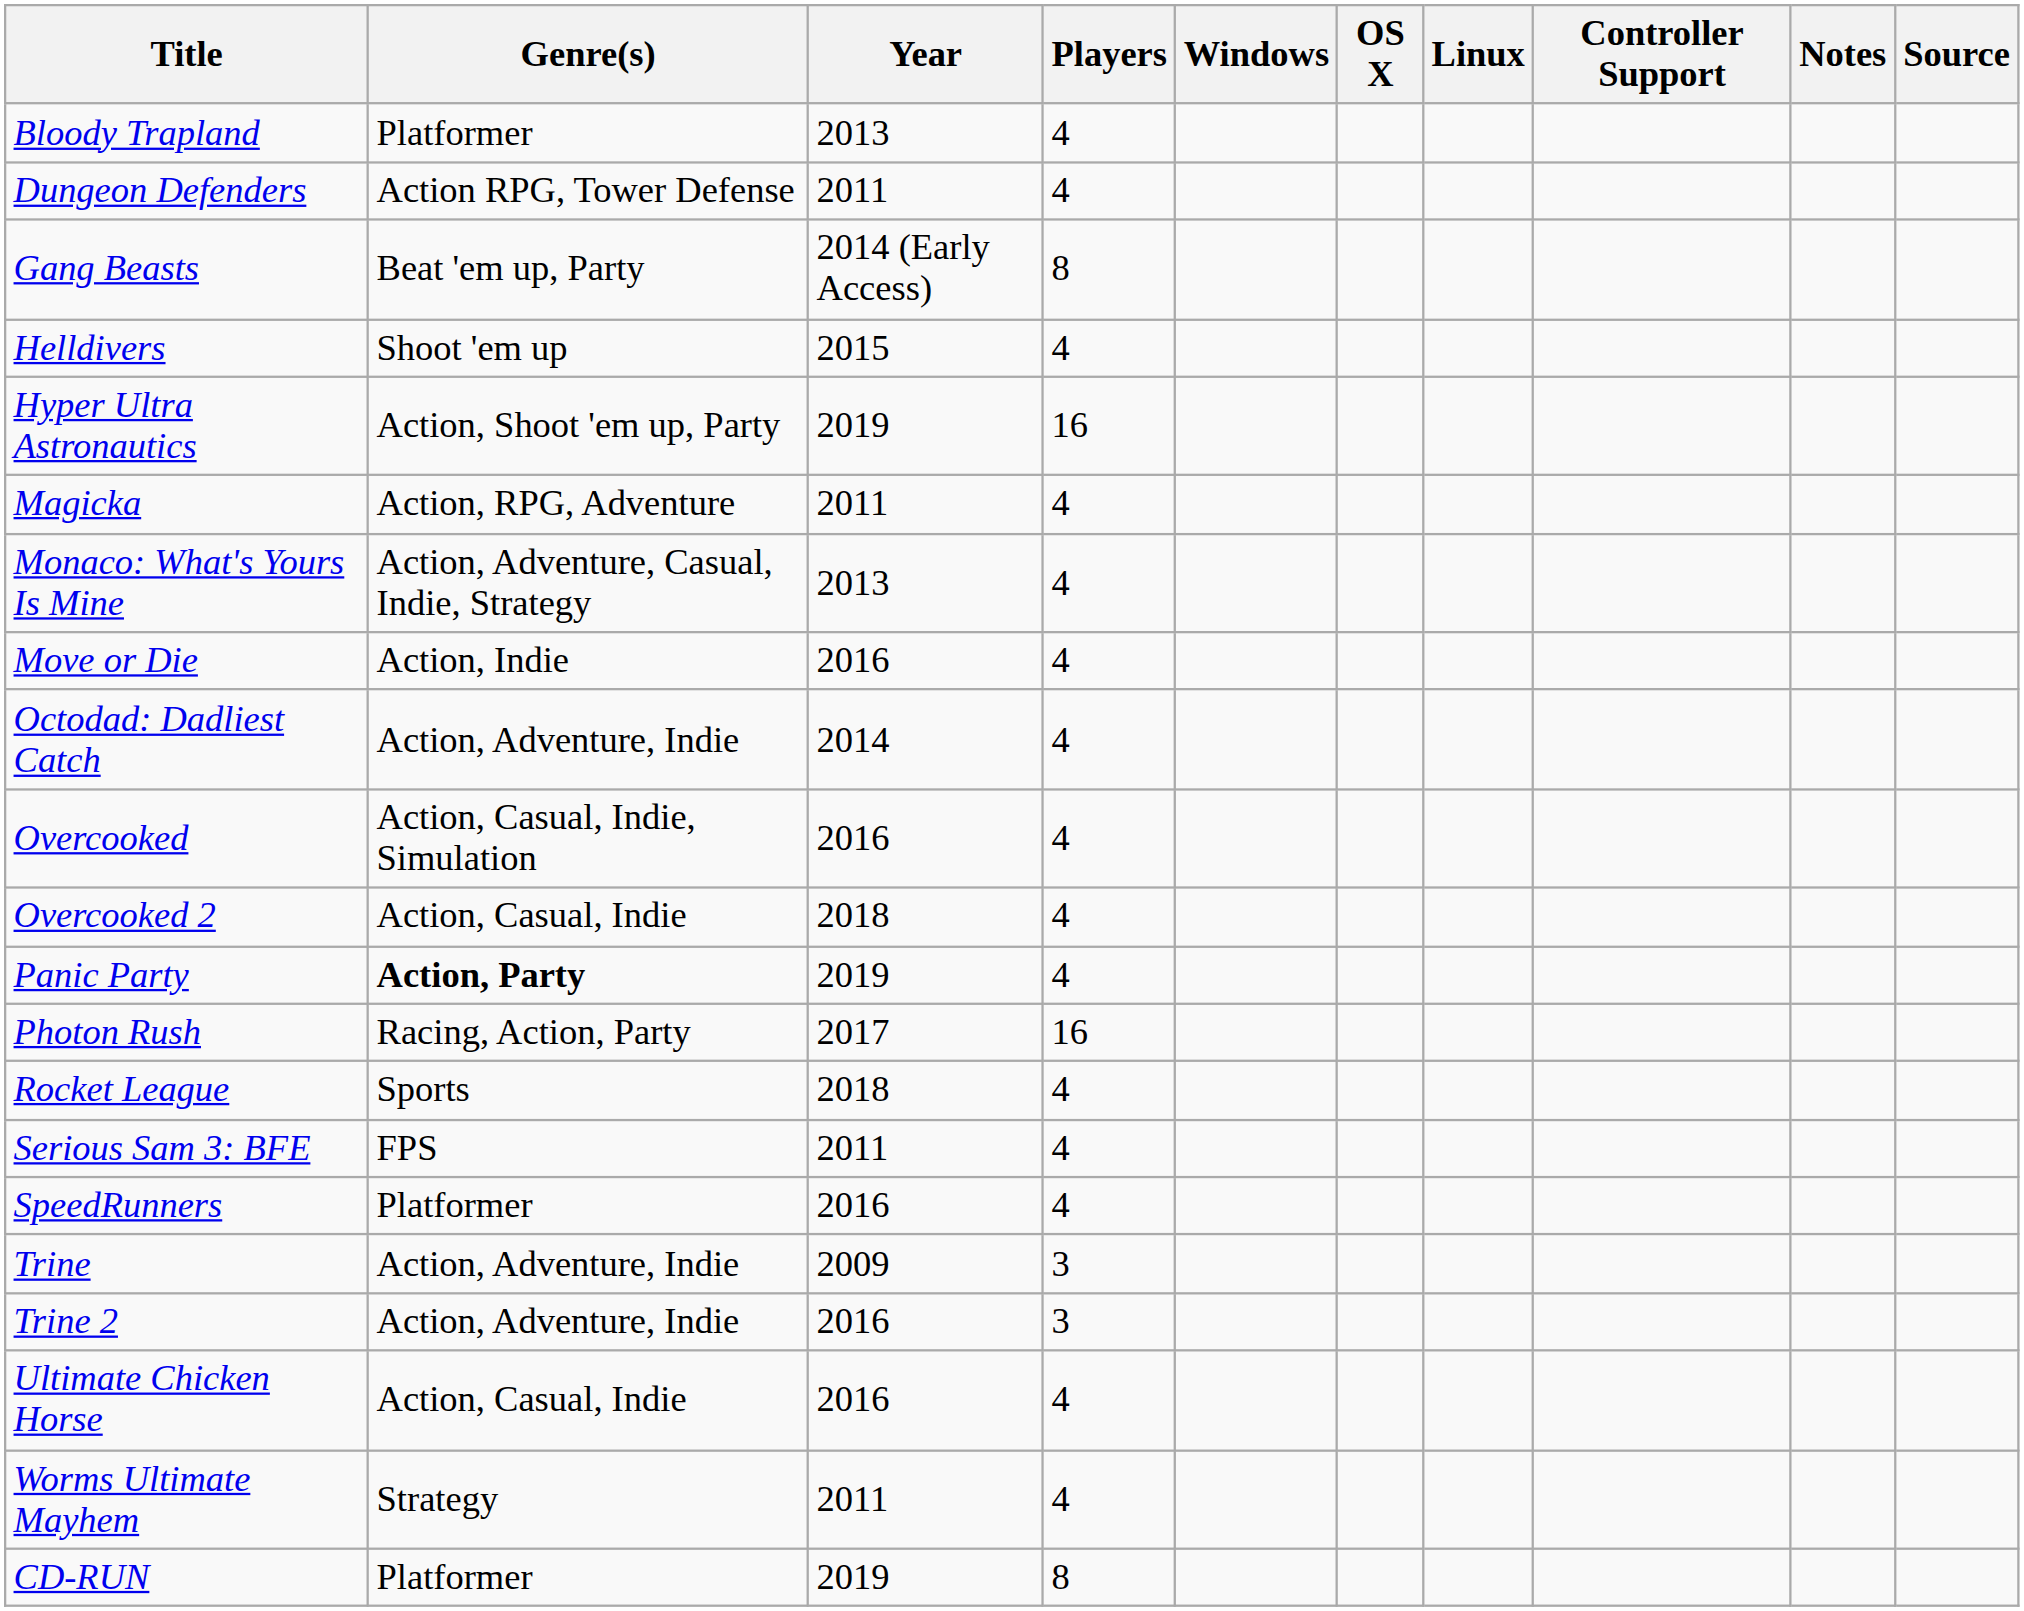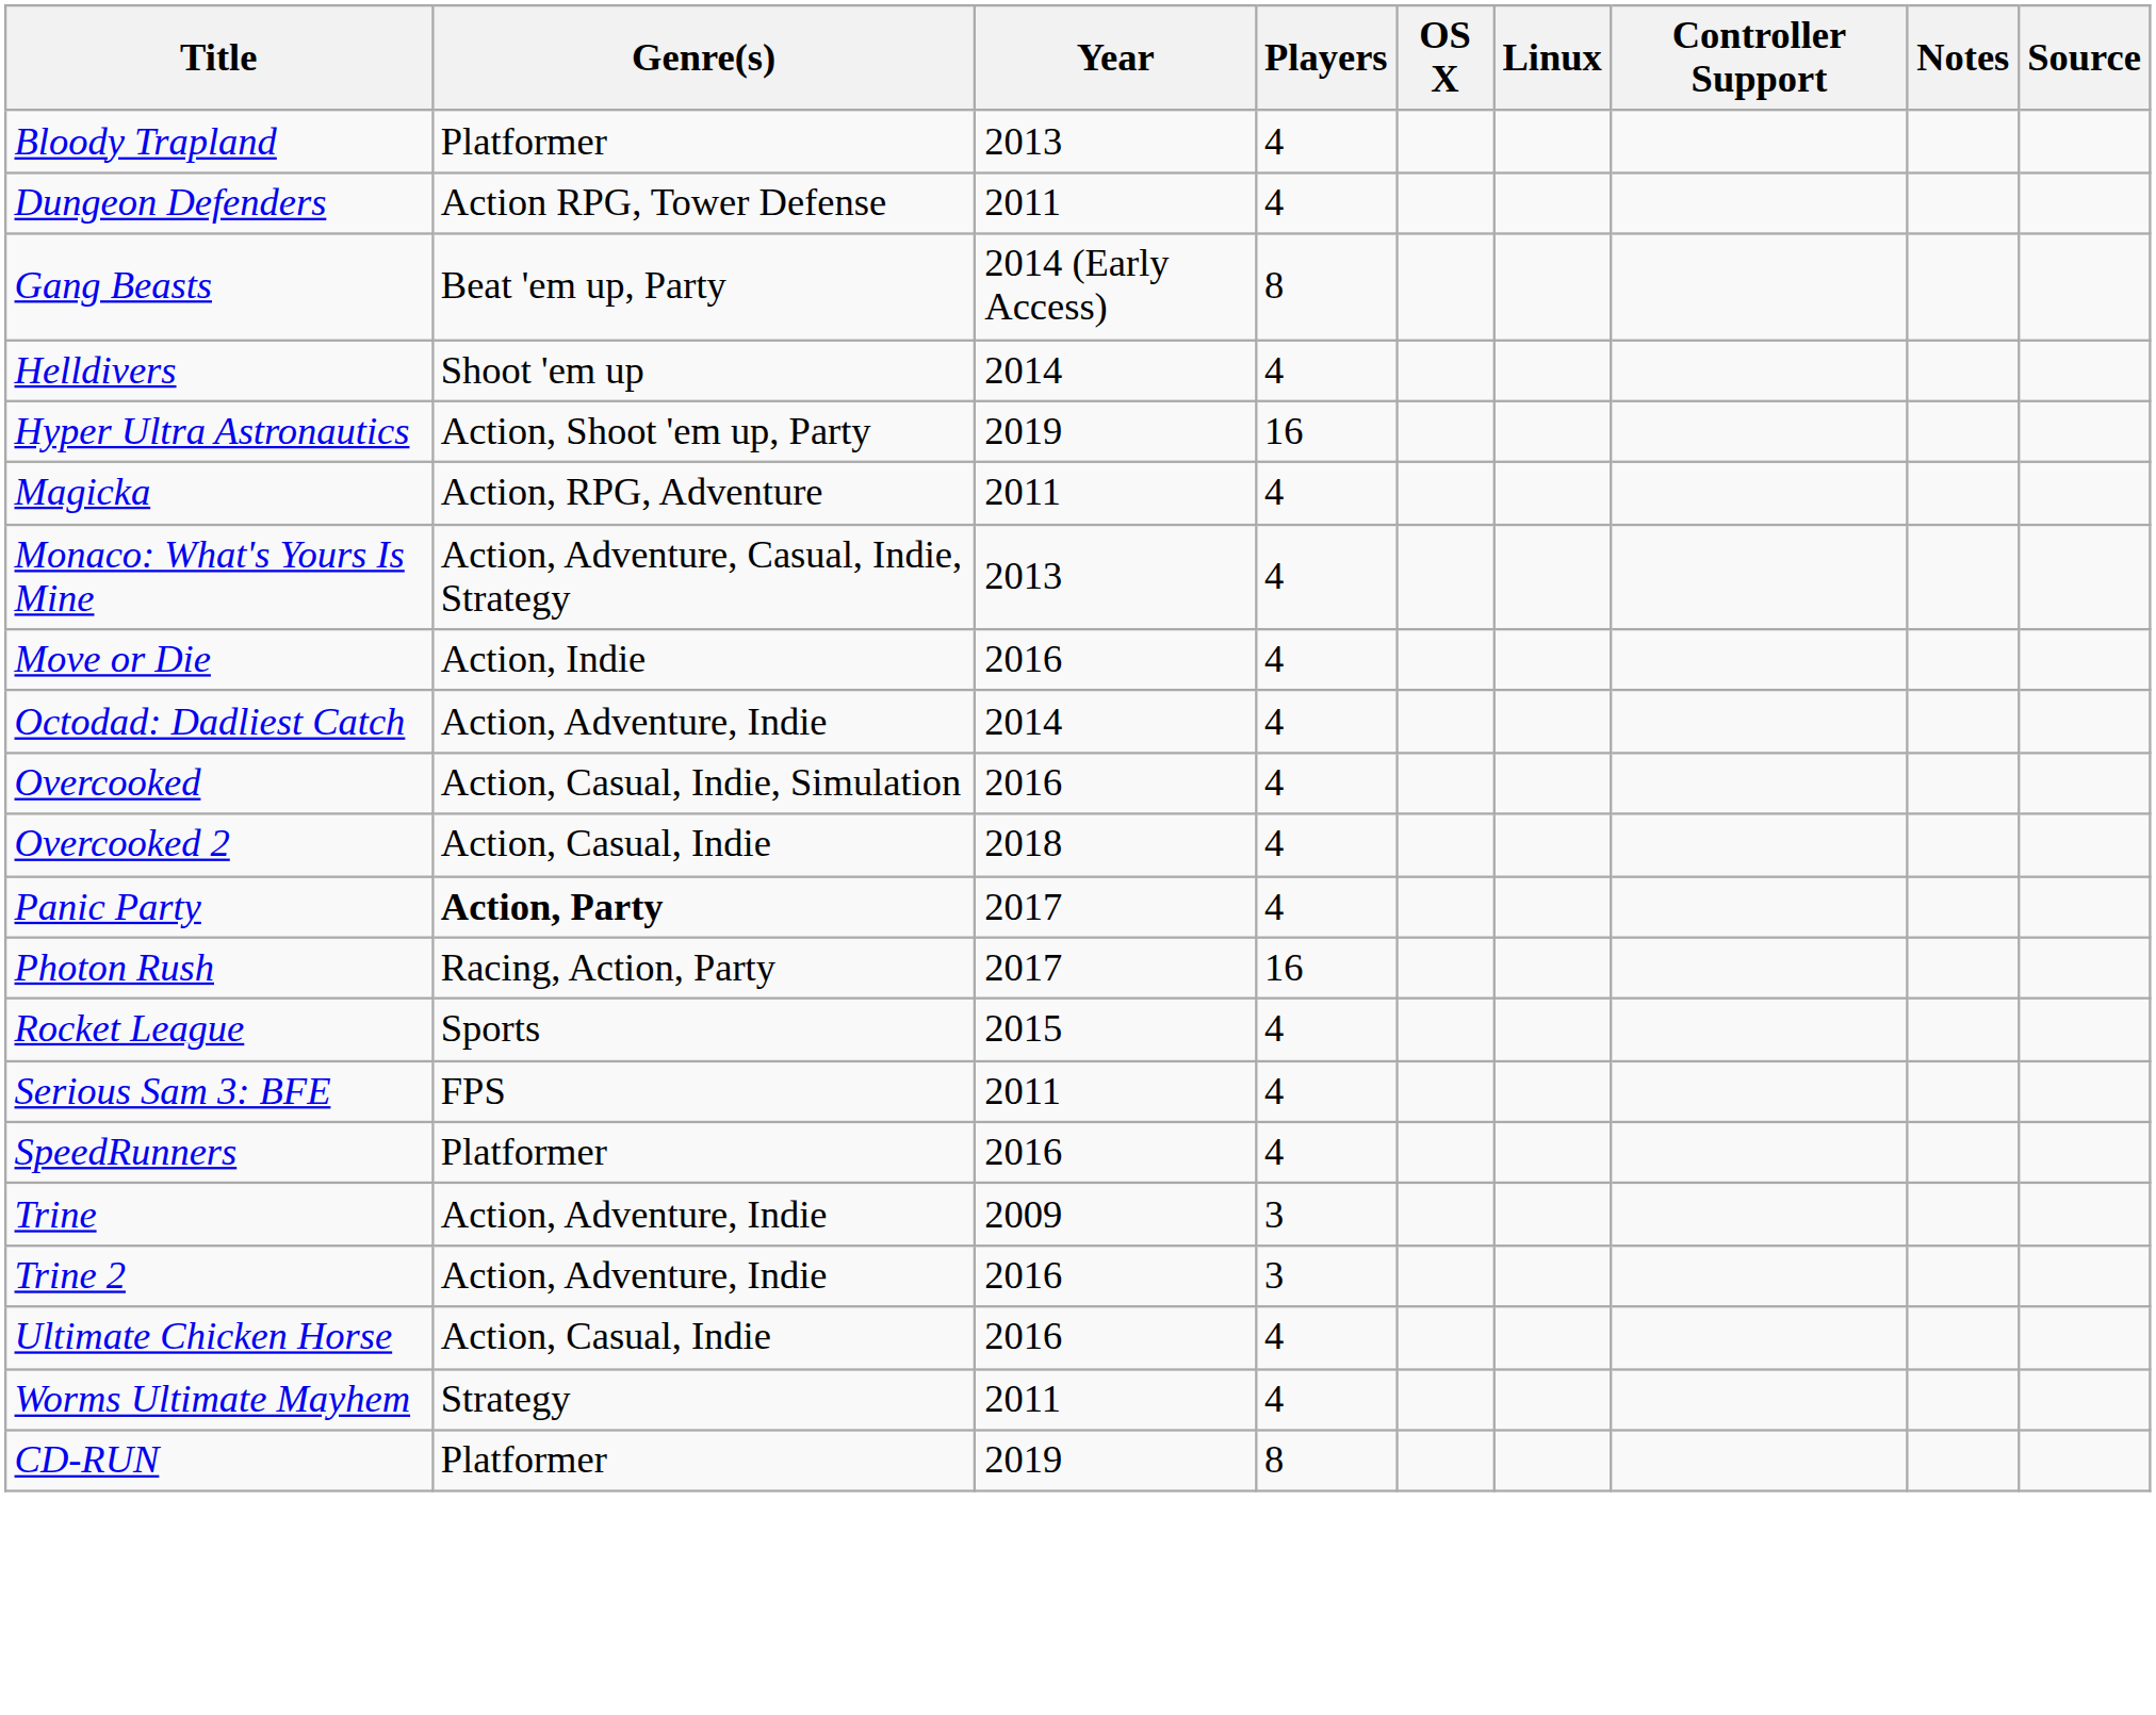 <table class="wikitable sortable" style="width:100%;">
 <tr>
 <th>Title</th>
 <th>Genre(s)</th>
 <th>Year</th>
 <th>Players</th>
-<th>Windows</th>
 <th>OS X</th>
 <th>Linux</th>
 <th>Controller Support</th>
 <th>Notes</th>
 <th>Source</th>
 </tr>
 <tr>
 <td><em><a href='#'>Bloody Trapland</a></em></td>
 <td>Platformer</td>
 <td>2013</td>
 <td>4</td>
 <td></td>
 <td></td>
 <td></td>
 <td></td>
 <td></td>
-<td></td>
 </tr>
 <tr>
 <td><em><a href='#'>Dungeon Defenders</a></em></td>
 <td>Action RPG, Tower Defense</td>
 <td>2011</td>
 <td>4</td>
-<td></td>
 <td></td>
 <td></td>
 <td></td>
 <td></td>
 <td></td>
 </tr>
 <tr>
 <td><em><a href='#'>Gang Beasts</a></em></td>
 <td>Beat 'em up, Party</td>
 <td>2014 (Early Access)</td>
 <td>8</td>
 <td></td>
 <td></td>
 <td></td>
 <td></td>
 <td></td>
-<td></td>
 </tr>
 <tr>
 <td><em><a href='#'>Helldivers</a></em></td>
 <td>Shoot 'em up</td>
-<td>2015</td>
+<td>2014</td>
 <td>4</td>
-<td></td>
 <td></td>
 <td></td>
 <td></td>
 <td></td>
 <td></td>
 </tr>
 <tr>
 <td><em><a href='#'>Hyper Ultra Astronautics</a></em></td>
 <td>Action, Shoot 'em up, Party</td>
 <td>2019</td>
 <td>16</td>
 <td></td>
 <td></td>
 <td></td>
 <td></td>
 <td></td>
-<td></td>
 </tr>
 <tr>
 <td><em><a href='#'>Magicka</a></em></td>
 <td>Action, RPG, Adventure</td>
 <td>2011</td>
 <td>4</td>
-<td></td>
 <td></td>
 <td></td>
 <td></td>
 <td></td>
 <td></td>
 </tr>
 <tr>
 <td><em><a href='#'>Monaco: What's Yours Is Mine</a></em></td>
 <td>Action, Adventure, Casual, Indie, Strategy</td>
 <td>2013</td>
 <td>4</td>
 <td></td>
 <td></td>
 <td></td>
 <td></td>
 <td></td>
-<td></td>
 </tr>
 <tr>
 <td><em><a href='#'>Move or Die</a></em></td>
 <td>Action, Indie</td>
 <td>2016</td>
 <td>4</td>
-<td></td>
 <td></td>
 <td></td>
 <td></td>
 <td></td>
 <td></td>
 </tr>
 <tr>
 <td><em><a href='#'>Octodad: Dadliest Catch</a></em></td>
 <td>Action, Adventure, Indie</td>
 <td>2014</td>
 <td>4</td>
 <td></td>
 <td></td>
 <td></td>
 <td></td>
 <td></td>
-<td></td>
 </tr>
 <tr>
 <td><em><a href='#'>Overcooked</a></em></td>
 <td>Action, Casual, Indie, Simulation</td>
 <td>2016</td>
 <td>4</td>
-<td></td>
 <td></td>
 <td></td>
 <td></td>
 <td></td>
 <td></td>
 </tr>
 <tr>
 <td><em><a href='#'>Overcooked 2</a></em></td>
 <td>Action, Casual, Indie</td>
 <td>2018</td>
 <td>4</td>
 <td></td>
 <td></td>
 <td></td>
 <td></td>
 <td></td>
-<td></td>
 </tr>
 <tr>
 <td><em><a href='#'>Panic Party</a></em></td>
 <td><strong>Action, Party</strong></td>
-<td>2019</td>
+<td>2017</td>
 <td>4</td>
-<td></td>
 <td></td>
 <td></td>
 <td></td>
 <td></td>
 <td></td>
 </tr>
 <tr>
 <td><em><a href='#'>Photon Rush</a></em></td>
 <td>Racing, Action, Party</td>
 <td>2017</td>
 <td>16</td>
 <td></td>
 <td></td>
 <td></td>
 <td></td>
 <td></td>
-<td></td>
 </tr>
 <tr>
 <td><em><a href='#'>Rocket League</a></em></td>
 <td>Sports</td>
-<td>2018</td>
+<td>2015</td>
 <td>4</td>
-<td></td>
 <td></td>
 <td></td>
 <td></td>
 <td></td>
 <td></td>
 </tr>
 <tr>
 <td><em><a href='#'>Serious Sam 3: BFE</a></em></td>
 <td>FPS</td>
 <td>2011</td>
 <td>4</td>
 <td></td>
 <td></td>
 <td></td>
 <td></td>
 <td></td>
-<td></td>
 </tr>
 <tr>
 <td><em><a href='#'>SpeedRunners</a></em></td>
 <td>Platformer</td>
 <td>2016</td>
 <td>4</td>
-<td></td>
 <td></td>
 <td></td>
 <td></td>
 <td></td>
 <td></td>
 </tr>
 <tr>
 <td><em><a href='#'>Trine</a></em></td>
 <td>Action, Adventure, Indie</td>
 <td>2009</td>
 <td>3</td>
 <td></td>
 <td></td>
 <td></td>
 <td></td>
 <td></td>
-<td></td>
 </tr>
 <tr>
 <td><em><a href='#'>Trine 2</a></em></td>
 <td>Action, Adventure, Indie</td>
 <td>2016</td>
 <td>3</td>
-<td></td>
 <td></td>
 <td></td>
 <td></td>
 <td></td>
 <td></td>
 </tr>
 <tr>
 <td><em><a href='#'>Ultimate Chicken Horse</a></em></td>
 <td>Action, Casual, Indie</td>
 <td>2016</td>
 <td>4</td>
 <td></td>
 <td></td>
 <td></td>
 <td></td>
 <td></td>
-<td></td>
 </tr>
 <tr>
 <td><em><a href='#'>Worms Ultimate Mayhem</a></em></td>
 <td>Strategy</td>
 <td>2011</td>
 <td>4</td>
-<td></td>
 <td></td>
 <td></td>
 <td></td>
 <td></td>
 <td></td>
 </tr>
 <tr>
 <td><em><a href='#'>CD-RUN</a></em></td>
 <td>Platformer</td>
 <td>2019</td>
 <td>8</td>
 <td></td>
 <td></td>
 <td></td>
 <td></td>
 <td></td>
-<td></td>
 </tr>
 </table>
